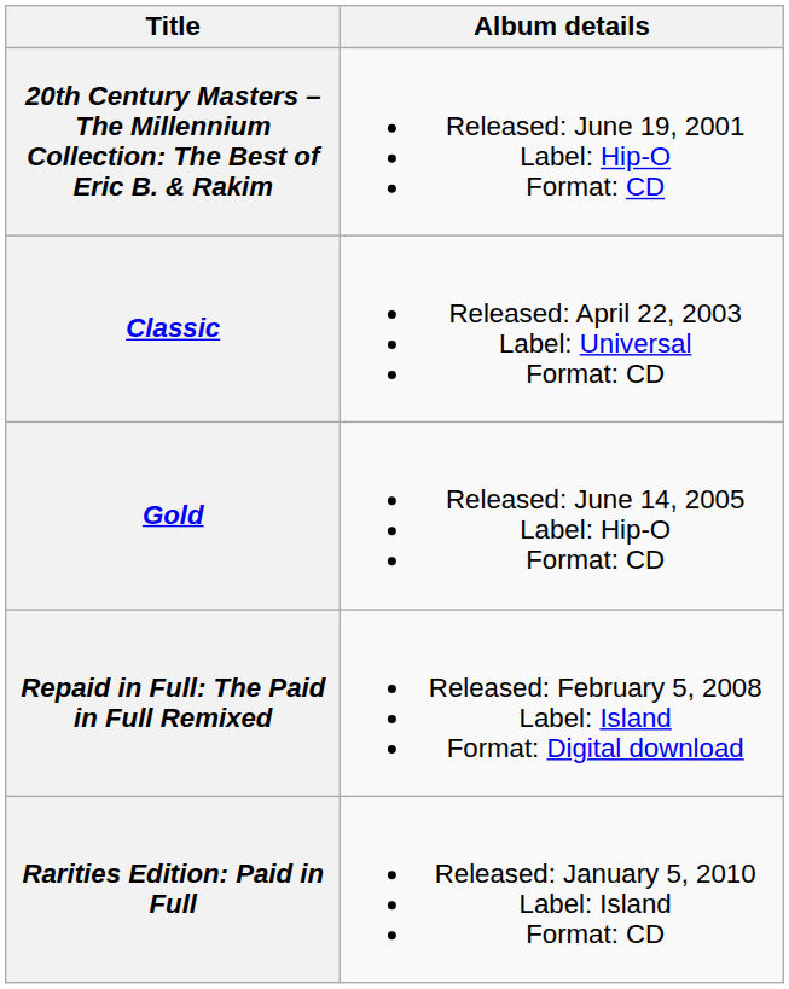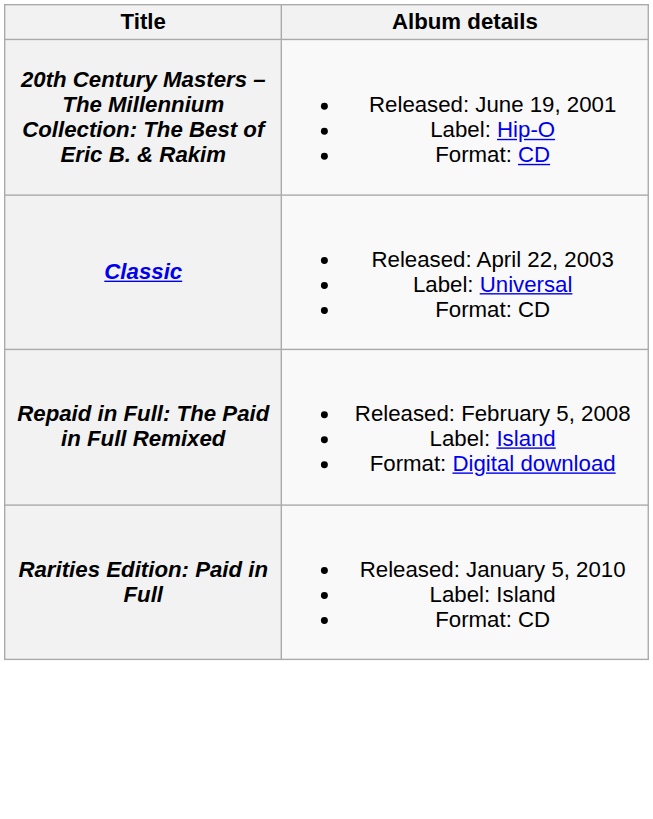 <table class="wikitable plainrowheaders" style="text-align:center;">
 <tr>
 <th scope="col" style="width:12em;">Title</th>
 <th scope="col" style="width:16em;">Album details</th>
 </tr>
 <tr>
 <th scope="row"><em>20th Century Masters – The Millennium Collection: The Best of Eric B. & Rakim</em></th>
 <td><br><ul><li>Released: June 19, 2001</li><li>Label: <a href='#'>Hip-O</a></li><li>Format: <a href='#'>CD</a></li></ul></td>
 </tr>
 <tr>
 <th scope="row"><em><a href='#'>Classic</a></em></th>
 <td><br><ul><li>Released: April 22, 2003</li><li>Label: <a href='#'>Universal</a></li><li>Format: CD</li></ul></td>
 </tr>
 <tr>
-<th scope="row"><em><a href='#'>Gold</a></em></th>
-<td><br><ul><li>Released: June 14, 2005</li><li>Label: Hip-O</li><li>Format: CD</li></ul></td>
-</tr>
-<tr>
 <th scope="row"><em>Repaid in Full: The Paid in Full Remixed</em></th>
 <td><br><ul><li>Released: February 5, 2008</li><li>Label: <a href='#'>Island</a></li><li>Format: <a href='#'>Digital download</a></li></ul></td>
 </tr>
 <tr>
 <th scope="row"><em>Rarities Edition: Paid in Full</em></th>
 <td><br><ul><li>Released: January 5, 2010</li><li>Label: Island</li><li>Format: CD</li></ul></td>
 </tr>
 </table>
